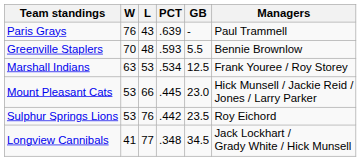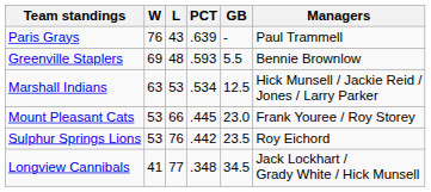 <table class="wikitable">
 <tr>
 <th>Team standings</th>
 <th>W</th>
 <th>L</th>
 <th>PCT</th>
 <th>GB</th>
 <th>Managers</th>
 </tr>
 <tr>
 <td><a href='#'>Paris Grays</a></td>
 <td>76</td>
 <td>43</td>
 <td>.639</td>
 <td>-</td>
 <td>Paul Trammell</td>
 </tr>
 <tr>
 <td><a href='#'>Greenville Staplers</a></td>
-<td>70</td>
+<td>69</td>
 <td>48</td>
 <td>.593</td>
 <td>5.5</td>
 <td>Bennie Brownlow</td>
 </tr>
 <tr>
 <td><a href='#'>Marshall Indians</a></td>
 <td>63</td>
 <td>53</td>
 <td>.534</td>
 <td>12.5</td>
-<td>Frank Youree / Roy Storey</td>
+<td>Hick Munsell / Jackie Reid /<br> Jones / Larry Parker</td>
 </tr>
 <tr>
 <td><a href='#'>Mount Pleasant Cats</a></td>
 <td>53</td>
 <td>66</td>
 <td>.445</td>
 <td>23.0</td>
-<td>Hick Munsell / Jackie Reid /<br> Jones / Larry Parker</td>
+<td>Frank Youree / Roy Storey</td>
 </tr>
 <tr>
 <td><a href='#'>Sulphur Springs Lions</a></td>
 <td>53</td>
 <td>76</td>
 <td>.442</td>
 <td>23.5</td>
 <td>Roy Eichord</td>
 </tr>
 <tr>
 <td><a href='#'>Longview Cannibals</a></td>
 <td>41</td>
 <td>77</td>
 <td>.348</td>
 <td>34.5</td>
 <td>Jack Lockhart /<br> Grady White / Hick Munsell</td>
 </tr>
 </table>
